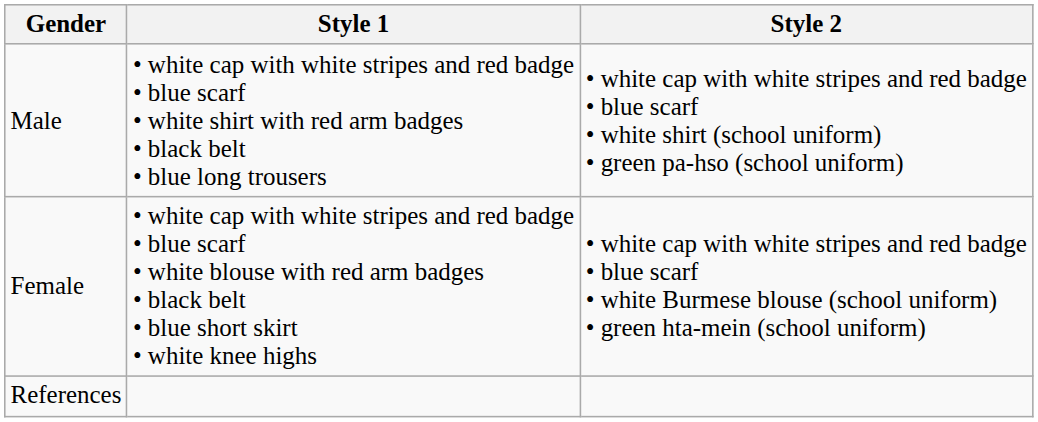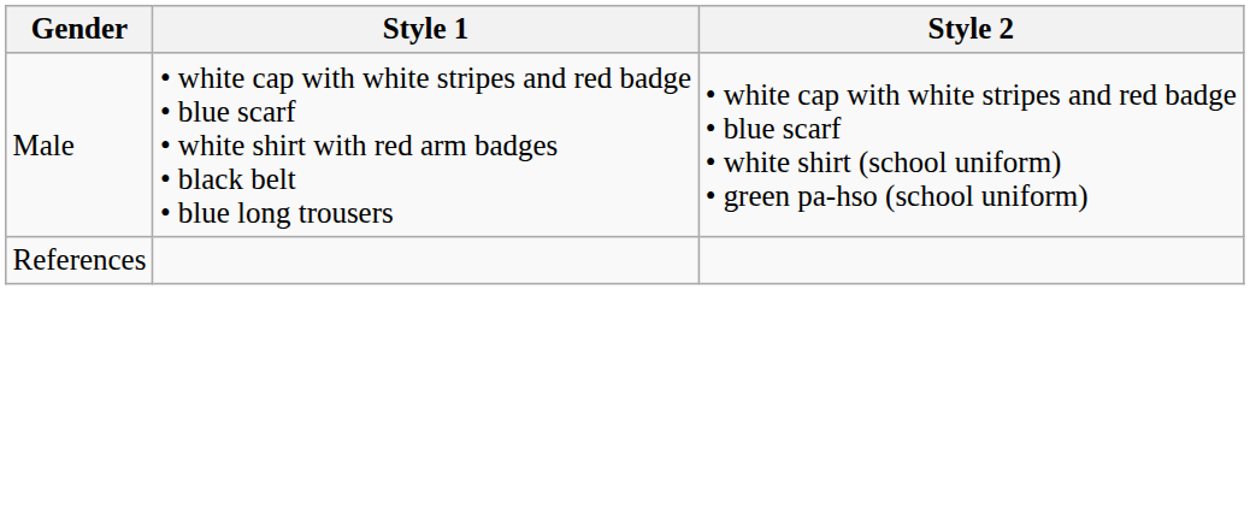 <table class="wikitable sortable">
 <tr>
 <th>Gender</th>
 <th>Style 1</th>
 <th>Style 2</th>
 </tr>
 <tr>
 <td>Male</td>
 <td>• white cap with white stripes and red badge <br> • blue scarf <br> • white shirt with red arm badges <br> • black belt <br> • blue long trousers</td>
 <td>• white cap with white stripes and red badge <br> • blue scarf <br> • white shirt (school uniform) <br> • green pa-hso (school uniform)</td>
 </tr>
 <tr>
-<td>Female</td>
-<td>• white cap with white stripes and red badge <br> • blue scarf <br> • white blouse with red arm badges <br> • black belt <br> • blue short skirt <br> • white knee highs</td>
-<td>• white cap with white stripes and red badge <br> • blue scarf <br> • white Burmese blouse (school uniform) <br> • green hta-mein (school uniform)</td>
-</tr>
-<tr>
 <td>References</td>
 <td></td>
 <td></td>
 </tr>
 </table>
